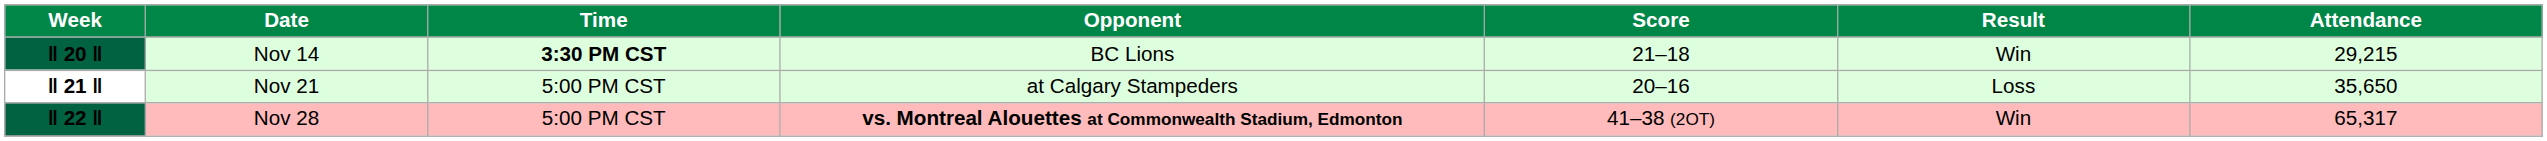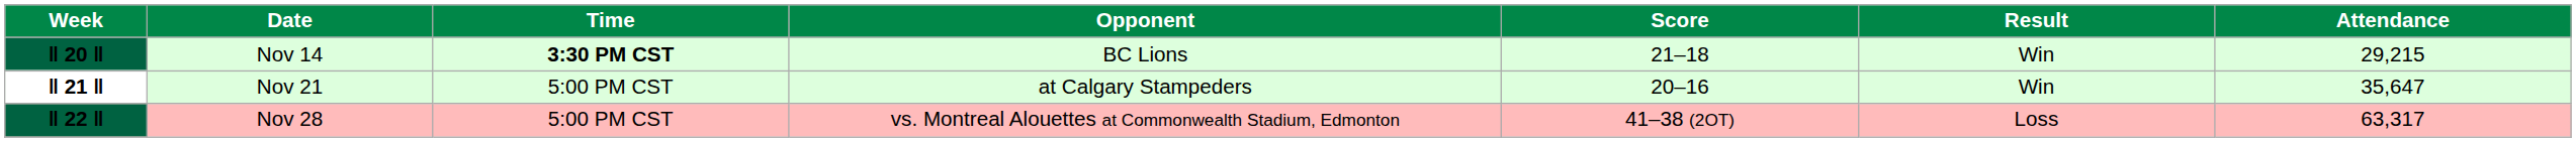 <table class="wikitable sortable">
 <tr>
 <th style="background:#008748;color:white;"  width="4%">Week</th>
 <th style="background:#008748;color:white"  width="8%">Date</th>
 <th style="background:#008748;color:white;"  width="10%">Time</th>
 <th style="background:#008748;color:white;"  width="20%">Opponent</th>
 <th style="background:#008748;color:white;"  width="10%">Score</th>
 <th style="background:#008748;color:white;"  width="10%">Result</th>
 <th style="background:#008748;color:white;"  width="10%">Attendance</th>
 </tr>
 <tr align="center" bgcolor="#ddffdd">
 <th style="text-align:center; background:#006241;"><span><strong>ǁ 20 ǁ</strong></span></th>
 <td>Nov 14</td>
 <td><strong>3:30 PM CST</strong></td>
 <td>BC Lions</td>
 <td>21–18</td>
 <td>Win</td>
 <td>29,215</td>
 </tr>
 <tr align="center" bgcolor="#ddffdd">
 <th style="text-align:center; background:white;"><span><strong>ǁ 21 ǁ</strong></span></th>
 <td>Nov 21</td>
 <td>5:00 PM CST</td>
 <td>at Calgary Stampeders</td>
 <td>20–16</td>
-<td>Loss</td>
-<td>35,650</td>
+<td>Win</td>
+<td>35,647</td>
 </tr>
 <tr align="center" bgcolor="#ffbbbb">
 <th style="text-align:center; background:#006241;"><span><strong>ǁ 22 ǁ</strong></span></th>
 <td>Nov 28</td>
 <td>5:00 PM CST</td>
-<td><strong>vs. Montreal Alouettes <small>at Commonwealth Stadium, Edmonton</small></strong></td>
+<td>vs. Montreal Alouettes <small>at Commonwealth Stadium, Edmonton</small></td>
 <td>41–38 <small>(2OT)</small></td>
-<td>Win</td>
-<td>65,317</td>
+<td>Loss</td>
+<td>63,317</td>
 </tr>
 </table>
